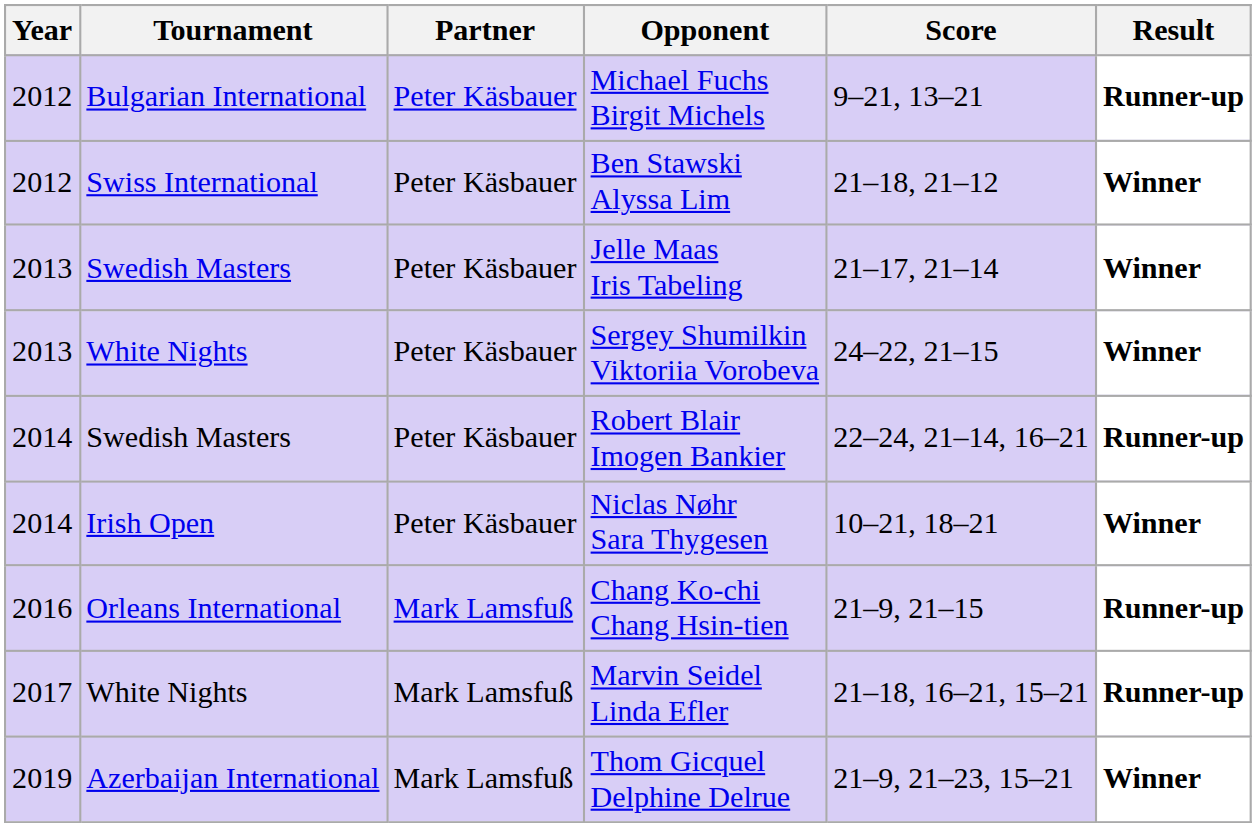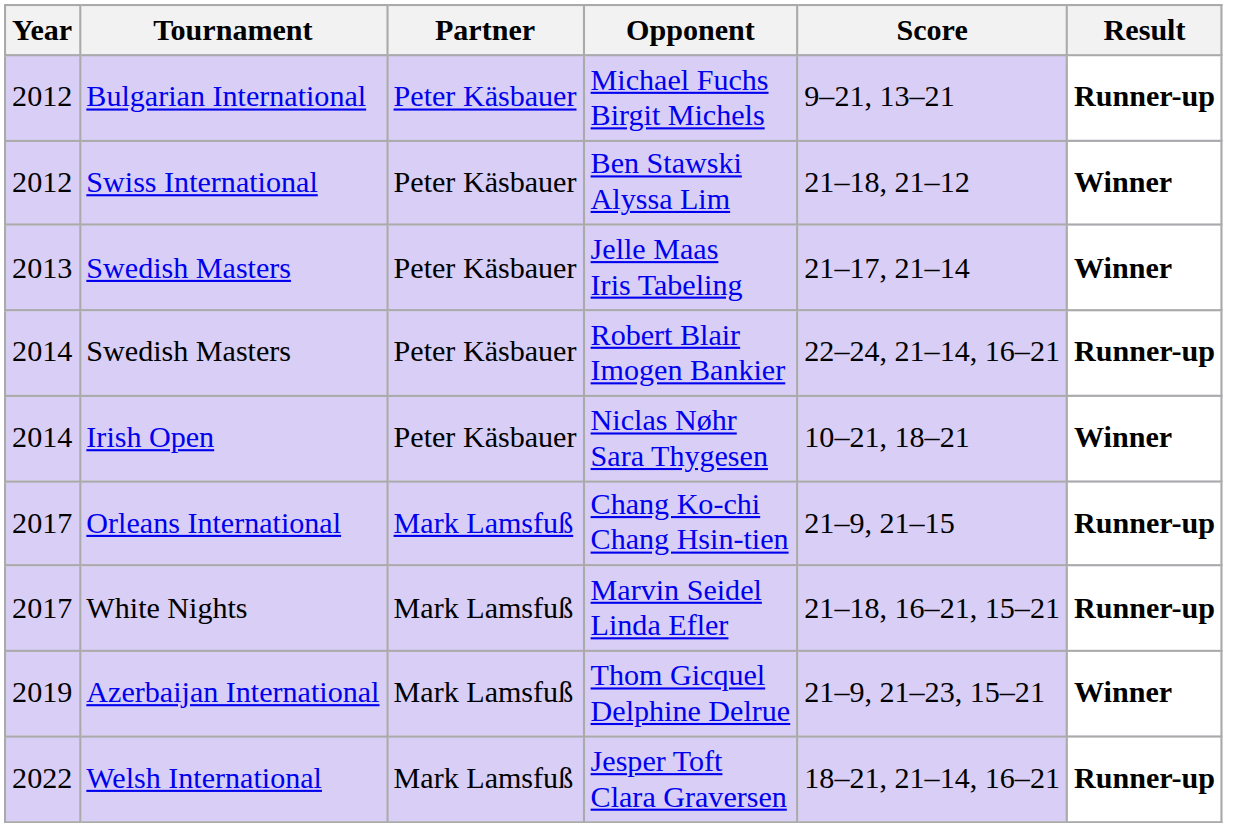 <table class="sortable wikitable" style="font-size: 90%;">
 <tr>
 <th>Year</th>
 <th>Tournament</th>
 <th>Partner</th>
 <th>Opponent</th>
 <th>Score</th>
 <th>Result</th>
 </tr>
 <tr style="background:#D8CEF6">
 <td align="center">2012</td>
 <td align="left"><a href='#'>Bulgarian International</a></td>
 <td align="left"> <a href='#'>Peter Käsbauer</a></td>
 <td align="left"> <a href='#'>Michael Fuchs</a><br> <a href='#'>Birgit Michels</a></td>
 <td align="left">9–21, 13–21</td>
 <td style="text-align:left; background:white"> <strong>Runner-up</strong></td>
 </tr>
 <tr style="background:#D8CEF6">
 <td align="center">2012</td>
 <td align="left"><a href='#'>Swiss International</a></td>
 <td align="left"> Peter Käsbauer</td>
 <td align="left"> <a href='#'>Ben Stawski</a><br> <a href='#'>Alyssa Lim</a></td>
 <td align="left">21–18, 21–12</td>
 <td style="text-align:left; background:white"> <strong>Winner</strong></td>
 </tr>
 <tr style="background:#D8CEF6">
 <td align="center">2013</td>
 <td align="left"><a href='#'>Swedish Masters</a></td>
 <td align="left"> Peter Käsbauer</td>
 <td align="left"> <a href='#'>Jelle Maas</a><br> <a href='#'>Iris Tabeling</a></td>
 <td align="left">21–17, 21–14</td>
 <td style="text-align:left; background:white"> <strong>Winner</strong></td>
 </tr>
 <tr style="background:#D8CEF6">
-<td align="center">2013</td>
-<td align="left"><a href='#'>White Nights</a></td>
-<td align="left"> Peter Käsbauer</td>
-<td align="left"> <a href='#'>Sergey Shumilkin</a><br> <a href='#'>Viktoriia Vorobeva</a></td>
-<td align="left">24–22, 21–15</td>
-<td style="text-align:left; background:white"> <strong>Winner</strong></td>
-</tr>
-<tr style="background:#D8CEF6">
 <td align="center">2014</td>
 <td align="left">Swedish Masters</td>
 <td align="left"> Peter Käsbauer</td>
 <td align="left"> <a href='#'>Robert Blair</a><br> <a href='#'>Imogen Bankier</a></td>
 <td align="left">22–24, 21–14, 16–21</td>
 <td style="text-align:left; background:white"> <strong>Runner-up</strong></td>
 </tr>
 <tr style="background:#D8CEF6">
 <td align="center">2014</td>
 <td align="left"><a href='#'>Irish Open</a></td>
 <td align="left"> Peter Käsbauer</td>
 <td align="left"> <a href='#'>Niclas Nøhr</a><br> <a href='#'>Sara Thygesen</a></td>
 <td align="left">10–21, 18–21</td>
 <td style="text-align:left; background:white"> <strong>Winner</strong></td>
 </tr>
 <tr style="background:#D8CEF6">
-<td align="center">2016</td>
+<td align="center">2017</td>
 <td align="left"><a href='#'>Orleans International</a></td>
 <td align="left"> <a href='#'>Mark Lamsfuß</a></td>
 <td align="left"> <a href='#'>Chang Ko-chi</a><br> <a href='#'>Chang Hsin-tien</a></td>
 <td align="left">21–9, 21–15</td>
 <td style="text-align:left; background:white"> <strong>Runner-up</strong></td>
 </tr>
 <tr style="background:#D8CEF6">
 <td align="center">2017</td>
 <td align="left">White Nights</td>
 <td align="left"> Mark Lamsfuß</td>
 <td align="left"> <a href='#'>Marvin Seidel</a><br> <a href='#'>Linda Efler</a></td>
 <td align="left">21–18, 16–21, 15–21</td>
 <td style="text-align:left; background:white"> <strong>Runner-up</strong></td>
 </tr>
 <tr style="background:#D8CEF6">
 <td align="center">2019</td>
 <td align="left"><a href='#'>Azerbaijan International</a></td>
 <td align="left"> Mark Lamsfuß</td>
 <td align="left"> <a href='#'>Thom Gicquel</a><br> <a href='#'>Delphine Delrue</a></td>
 <td align="left">21–9, 21–23, 15–21</td>
 <td style="text-align:left; background:white"> <strong>Winner</strong></td>
 </tr>
+<tr style="background:#D8CEF6">
+<td align="center">2022</td>
+<td align="left"><a href='#'>Welsh International</a></td>
+<td align="left"> Mark Lamsfuß</td>
+<td align="left"> <a href='#'>Jesper Toft</a><br> <a href='#'>Clara Graversen</a></td>
+<td align="left">18–21, 21–14, 16–21</td>
+<td style="text-align:left; background:white"> <strong>Runner-up</strong></td>
+</tr>
 </table>
